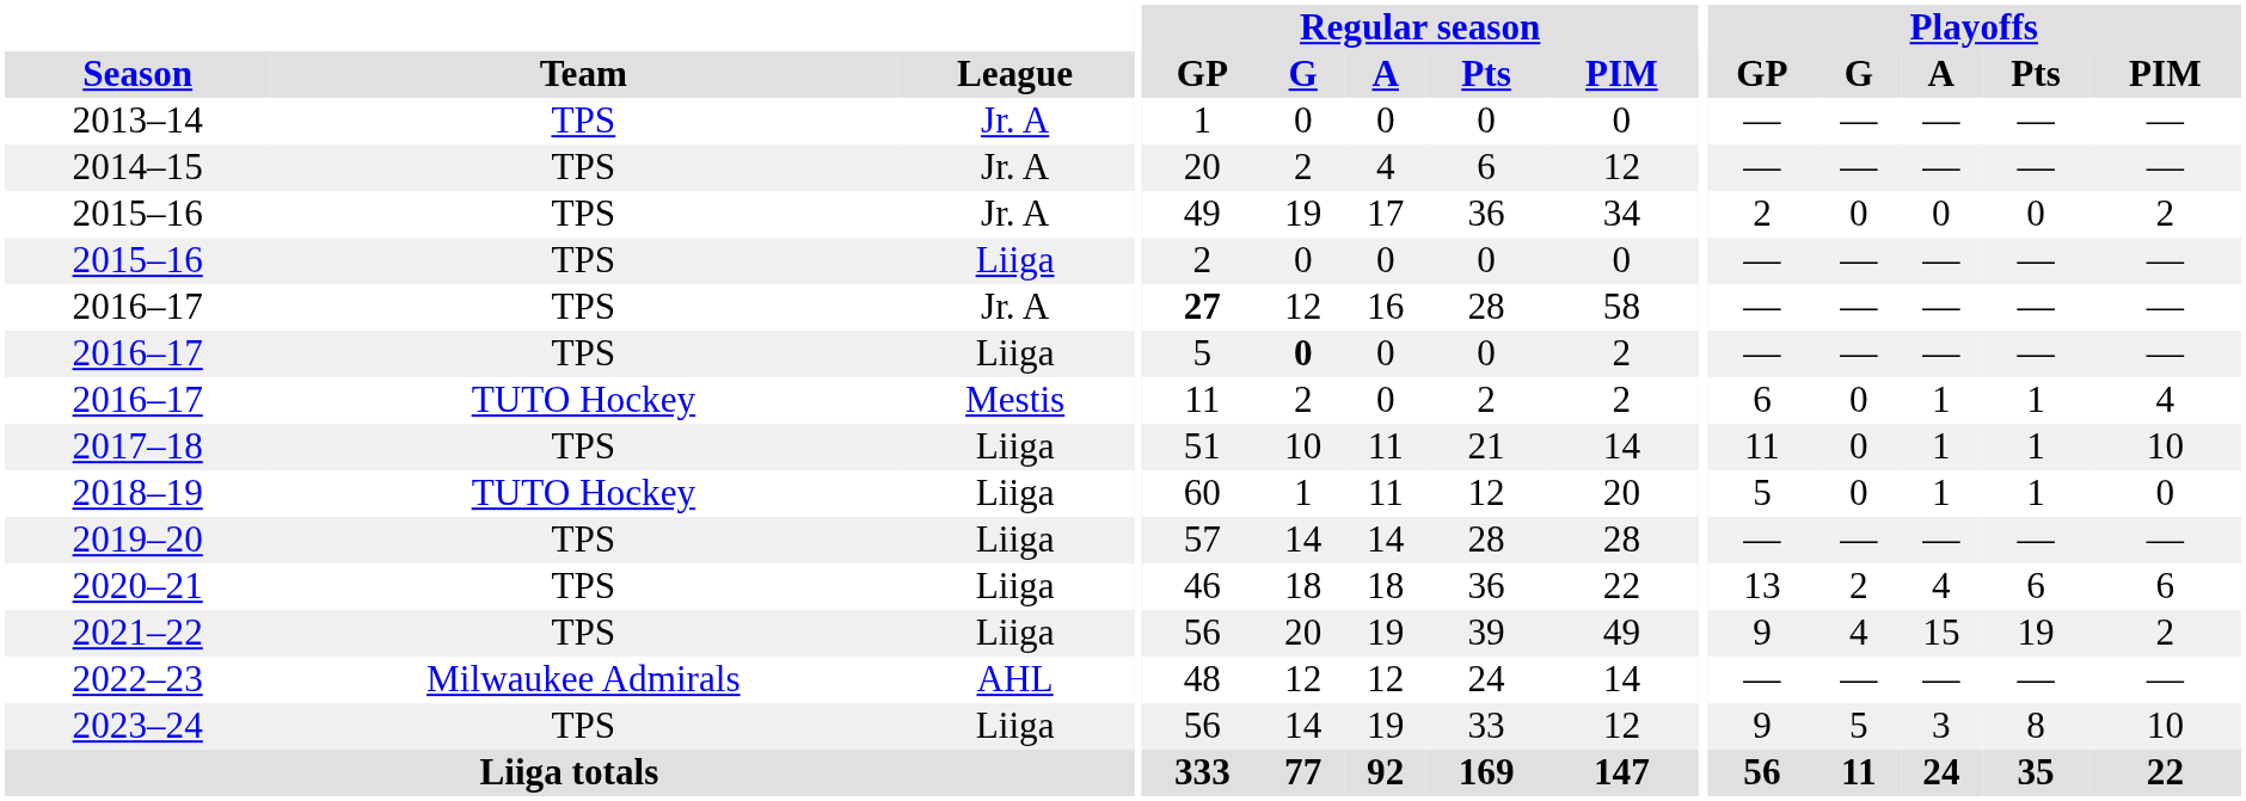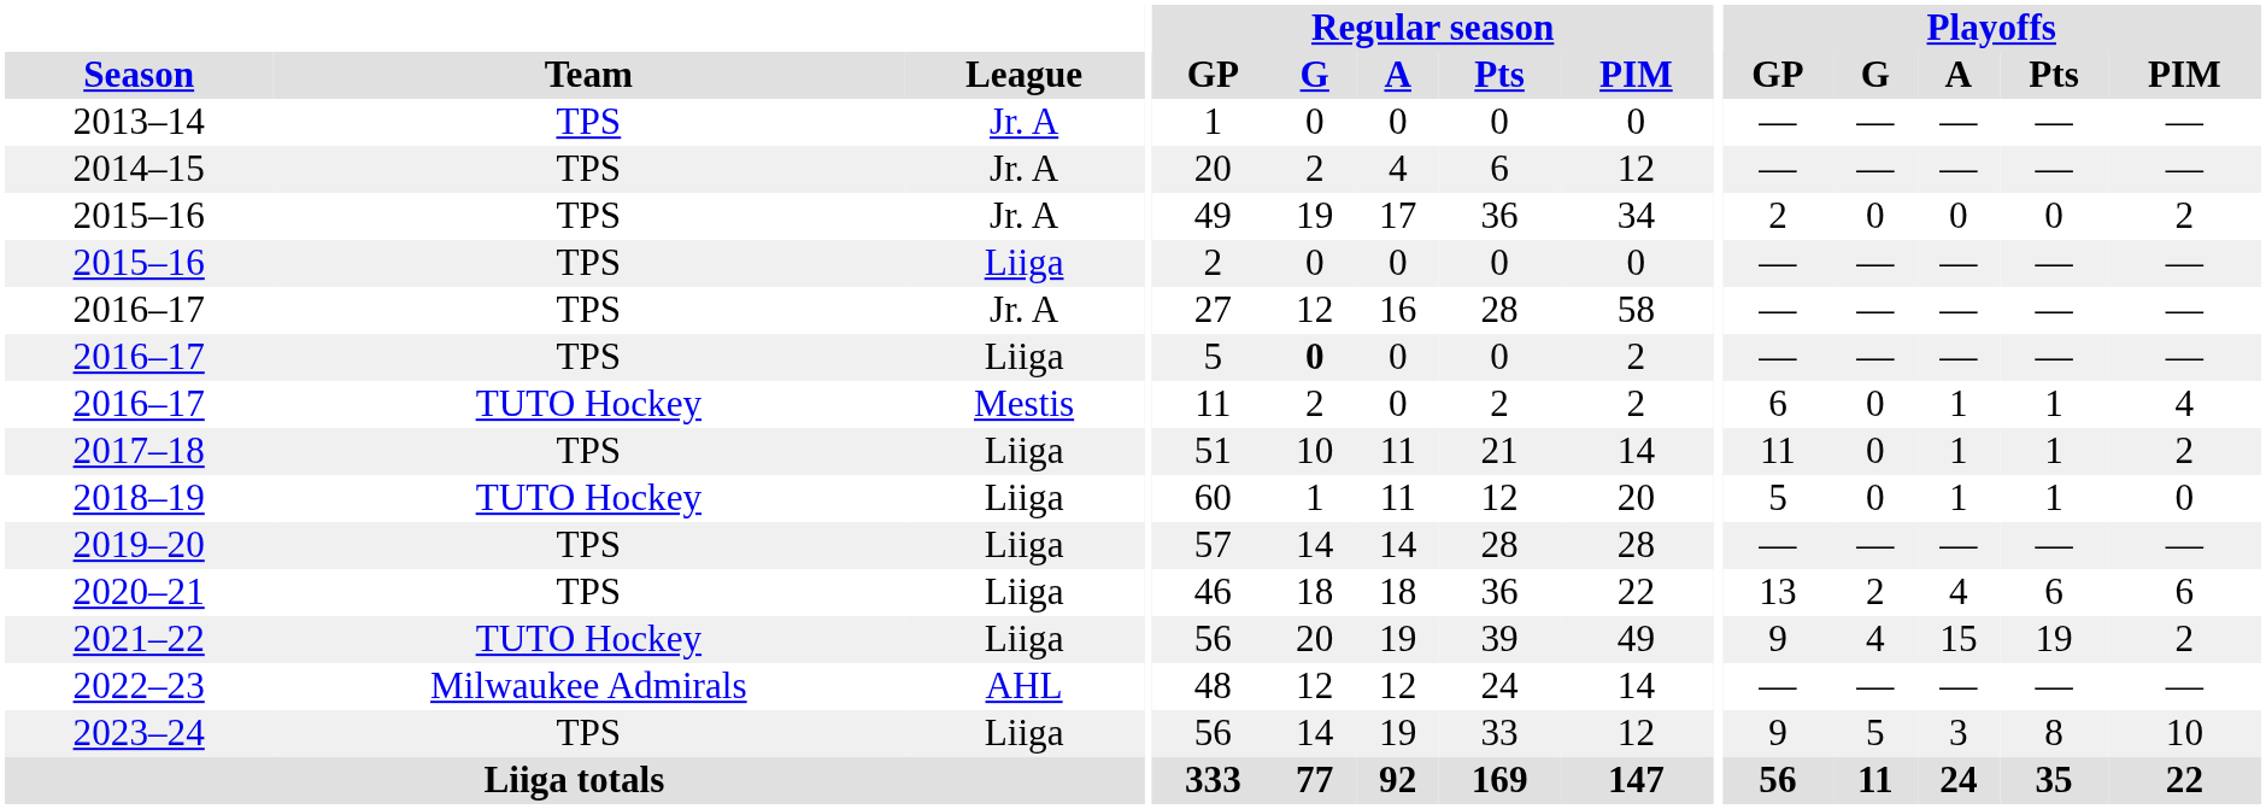 <table border="0" cellpadding="1" cellspacing="0" style="text-align:center; width:60em">
 <tr bgcolor="#e0e0e0">
 <th colspan="3" bgcolor="#ffffff"></th>
 <th rowspan="100" bgcolor="#ffffff"></th>
 <th colspan="5"><a href='#'>Regular season</a></th>
 <th rowspan="100" bgcolor="#ffffff"></th>
 <th colspan="5"><a href='#'>Playoffs</a></th>
 </tr>
 <tr bgcolor="#e0e0e0">
 <th><a href='#'>Season</a></th>
 <th>Team</th>
 <th>League</th>
 <th>GP</th>
 <th><a href='#'>G</a></th>
 <th><a href='#'>A</a></th>
 <th><a href='#'>Pts</a></th>
 <th><a href='#'>PIM</a></th>
 <th>GP</th>
 <th>G</th>
 <th>A</th>
 <th>Pts</th>
 <th>PIM</th>
 </tr>
 <tr>
 <td>2013–14</td>
 <td><a href='#'>TPS</a></td>
 <td><a href='#'>Jr. A</a></td>
 <td>1</td>
 <td>0</td>
 <td>0</td>
 <td>0</td>
 <td>0</td>
 <td>—</td>
 <td>—</td>
 <td>—</td>
 <td>—</td>
 <td>—</td>
 </tr>
 <tr bgcolor="#f0f0f0">
 <td>2014–15</td>
 <td>TPS</td>
 <td>Jr. A</td>
 <td>20</td>
 <td>2</td>
 <td>4</td>
 <td>6</td>
 <td>12</td>
 <td>—</td>
 <td>—</td>
 <td>—</td>
 <td>—</td>
 <td>—</td>
 </tr>
 <tr>
 <td>2015–16</td>
 <td>TPS</td>
 <td>Jr. A</td>
 <td>49</td>
 <td>19</td>
 <td>17</td>
 <td>36</td>
 <td>34</td>
 <td>2</td>
 <td>0</td>
 <td>0</td>
 <td>0</td>
 <td>2</td>
 </tr>
 <tr bgcolor="#f0f0f0">
 <td><a href='#'>2015–16</a></td>
 <td>TPS</td>
 <td><a href='#'>Liiga</a></td>
 <td>2</td>
 <td>0</td>
 <td>0</td>
 <td>0</td>
 <td>0</td>
 <td>—</td>
 <td>—</td>
 <td>—</td>
 <td>—</td>
 <td>—</td>
 </tr>
 <tr>
 <td>2016–17</td>
 <td>TPS</td>
 <td>Jr. A</td>
-<td><strong>27</strong></td>
+<td>27</td>
 <td>12</td>
 <td>16</td>
 <td>28</td>
 <td>58</td>
 <td>—</td>
 <td>—</td>
 <td>—</td>
 <td>—</td>
 <td>—</td>
 </tr>
 <tr bgcolor="#f0f0f0">
 <td><a href='#'>2016–17</a></td>
 <td>TPS</td>
 <td>Liiga</td>
 <td>5</td>
 <td><strong>0</strong></td>
 <td>0</td>
 <td>0</td>
 <td>2</td>
 <td>—</td>
 <td>—</td>
 <td>—</td>
 <td>—</td>
 <td>—</td>
 </tr>
 <tr>
 <td><a href='#'>2016–17</a></td>
 <td><a href='#'>TUTO Hockey</a></td>
 <td><a href='#'>Mestis</a></td>
 <td>11</td>
 <td>2</td>
 <td>0</td>
 <td>2</td>
 <td>2</td>
 <td>6</td>
 <td>0</td>
 <td>1</td>
 <td>1</td>
 <td>4</td>
 </tr>
 <tr bgcolor="#f0f0f0">
 <td><a href='#'>2017–18</a></td>
 <td>TPS</td>
 <td>Liiga</td>
 <td>51</td>
 <td>10</td>
 <td>11</td>
 <td>21</td>
 <td>14</td>
 <td>11</td>
 <td>0</td>
 <td>1</td>
 <td>1</td>
-<td>10</td>
+<td>2</td>
 </tr>
 <tr>
 <td><a href='#'>2018–19</a></td>
 <td><a href='#'>TUTO Hockey</a></td>
 <td>Liiga</td>
 <td>60</td>
 <td>1</td>
 <td>11</td>
 <td>12</td>
 <td>20</td>
 <td>5</td>
 <td>0</td>
 <td>1</td>
 <td>1</td>
 <td>0</td>
 </tr>
 <tr bgcolor="#f0f0f0">
 <td><a href='#'>2019–20</a></td>
 <td>TPS</td>
 <td>Liiga</td>
 <td>57</td>
 <td>14</td>
 <td>14</td>
 <td>28</td>
 <td>28</td>
 <td>—</td>
 <td>—</td>
 <td>—</td>
 <td>—</td>
 <td>—</td>
 </tr>
 <tr>
 <td><a href='#'>2020–21</a></td>
 <td>TPS</td>
 <td>Liiga</td>
 <td>46</td>
 <td>18</td>
 <td>18</td>
 <td>36</td>
 <td>22</td>
 <td>13</td>
 <td>2</td>
 <td>4</td>
 <td>6</td>
 <td>6</td>
 </tr>
 <tr bgcolor="#f0f0f0">
 <td><a href='#'>2021–22</a></td>
-<td>TPS</td>
+<td><a href='#'>TUTO Hockey</a></td>
 <td>Liiga</td>
 <td>56</td>
 <td>20</td>
 <td>19</td>
 <td>39</td>
 <td>49</td>
 <td>9</td>
 <td>4</td>
 <td>15</td>
 <td>19</td>
 <td>2</td>
 </tr>
 <tr>
 <td><a href='#'>2022–23</a></td>
 <td><a href='#'>Milwaukee Admirals</a></td>
 <td><a href='#'>AHL</a></td>
 <td>48</td>
 <td>12</td>
 <td>12</td>
 <td>24</td>
 <td>14</td>
 <td>—</td>
 <td>—</td>
 <td>—</td>
 <td>—</td>
 <td>—</td>
 </tr>
 <tr bgcolor="#f0f0f0">
 <td><a href='#'>2023–24</a></td>
 <td>TPS</td>
 <td>Liiga</td>
 <td>56</td>
 <td>14</td>
 <td>19</td>
 <td>33</td>
 <td>12</td>
 <td>9</td>
 <td>5</td>
 <td>3</td>
 <td>8</td>
 <td>10</td>
 </tr>
 <tr style="background:#e0e0e0;">
 <th colspan="3">Liiga totals</th>
 <th>333</th>
 <th>77</th>
 <th>92</th>
 <th>169</th>
 <th>147</th>
 <th>56</th>
 <th>11</th>
 <th>24</th>
 <th>35</th>
 <th>22</th>
 </tr>
 </table>
